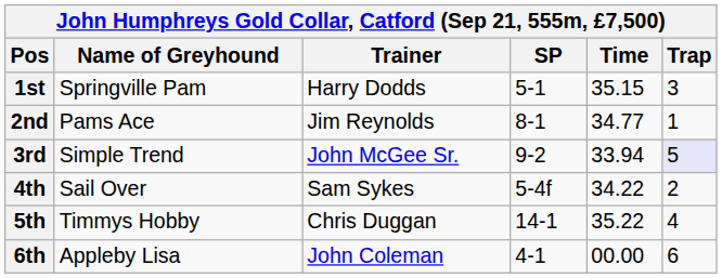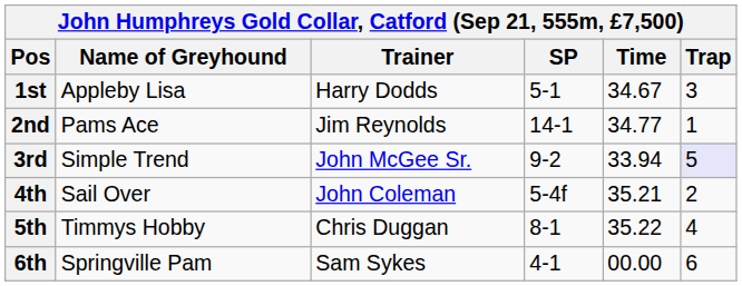 <table class="wikitable">
 <tr>
 <th colspan="6"><a href='#'>John Humphreys Gold Collar</a>, <a href='#'>Catford</a> (Sep 21, 555m, £7,500)</th>
 </tr>
 <tr>
 <th width=30>Pos</th>
 <th width=180>Name of Greyhound</th>
 <th width=150>Trainer</th>
 <th width=50>SP</th>
 <th width=50>Time</th>
 <th width=30>Trap</th>
 </tr>
 <tr>
 <th>1st</th>
-<td>Springville Pam</td>
+<td>Appleby Lisa</td>
 <td>Harry Dodds</td>
 <td>5-1</td>
-<td>35.15</td>
+<td>34.67</td>
 <td>3</td>
 </tr>
 <tr>
 <th>2nd</th>
 <td>Pams Ace</td>
 <td>Jim Reynolds</td>
-<td>8-1</td>
+<td>14-1</td>
 <td>34.77</td>
 <td>1</td>
 </tr>
 <tr>
 <th>3rd</th>
 <td>Simple Trend</td>
 <td><a href='#'>John McGee Sr.</a></td>
 <td>9-2</td>
 <td>33.94</td>
 <td style="background: lavender;">5</td>
 </tr>
 <tr>
 <th>4th</th>
 <td>Sail Over</td>
-<td>Sam Sykes</td>
+<td><a href='#'>John Coleman</a></td>
 <td>5-4f</td>
-<td>34.22</td>
+<td>35.21</td>
 <td>2</td>
 </tr>
 <tr>
 <th>5th</th>
 <td>Timmys Hobby</td>
 <td>Chris Duggan</td>
-<td>14-1</td>
+<td>8-1</td>
 <td>35.22</td>
 <td>4</td>
 </tr>
 <tr>
 <th>6th</th>
-<td>Appleby Lisa</td>
-<td><a href='#'>John Coleman</a></td>
+<td>Springville Pam</td>
+<td>Sam Sykes</td>
 <td>4-1</td>
 <td>00.00</td>
 <td>6</td>
 </tr>
 </table>
